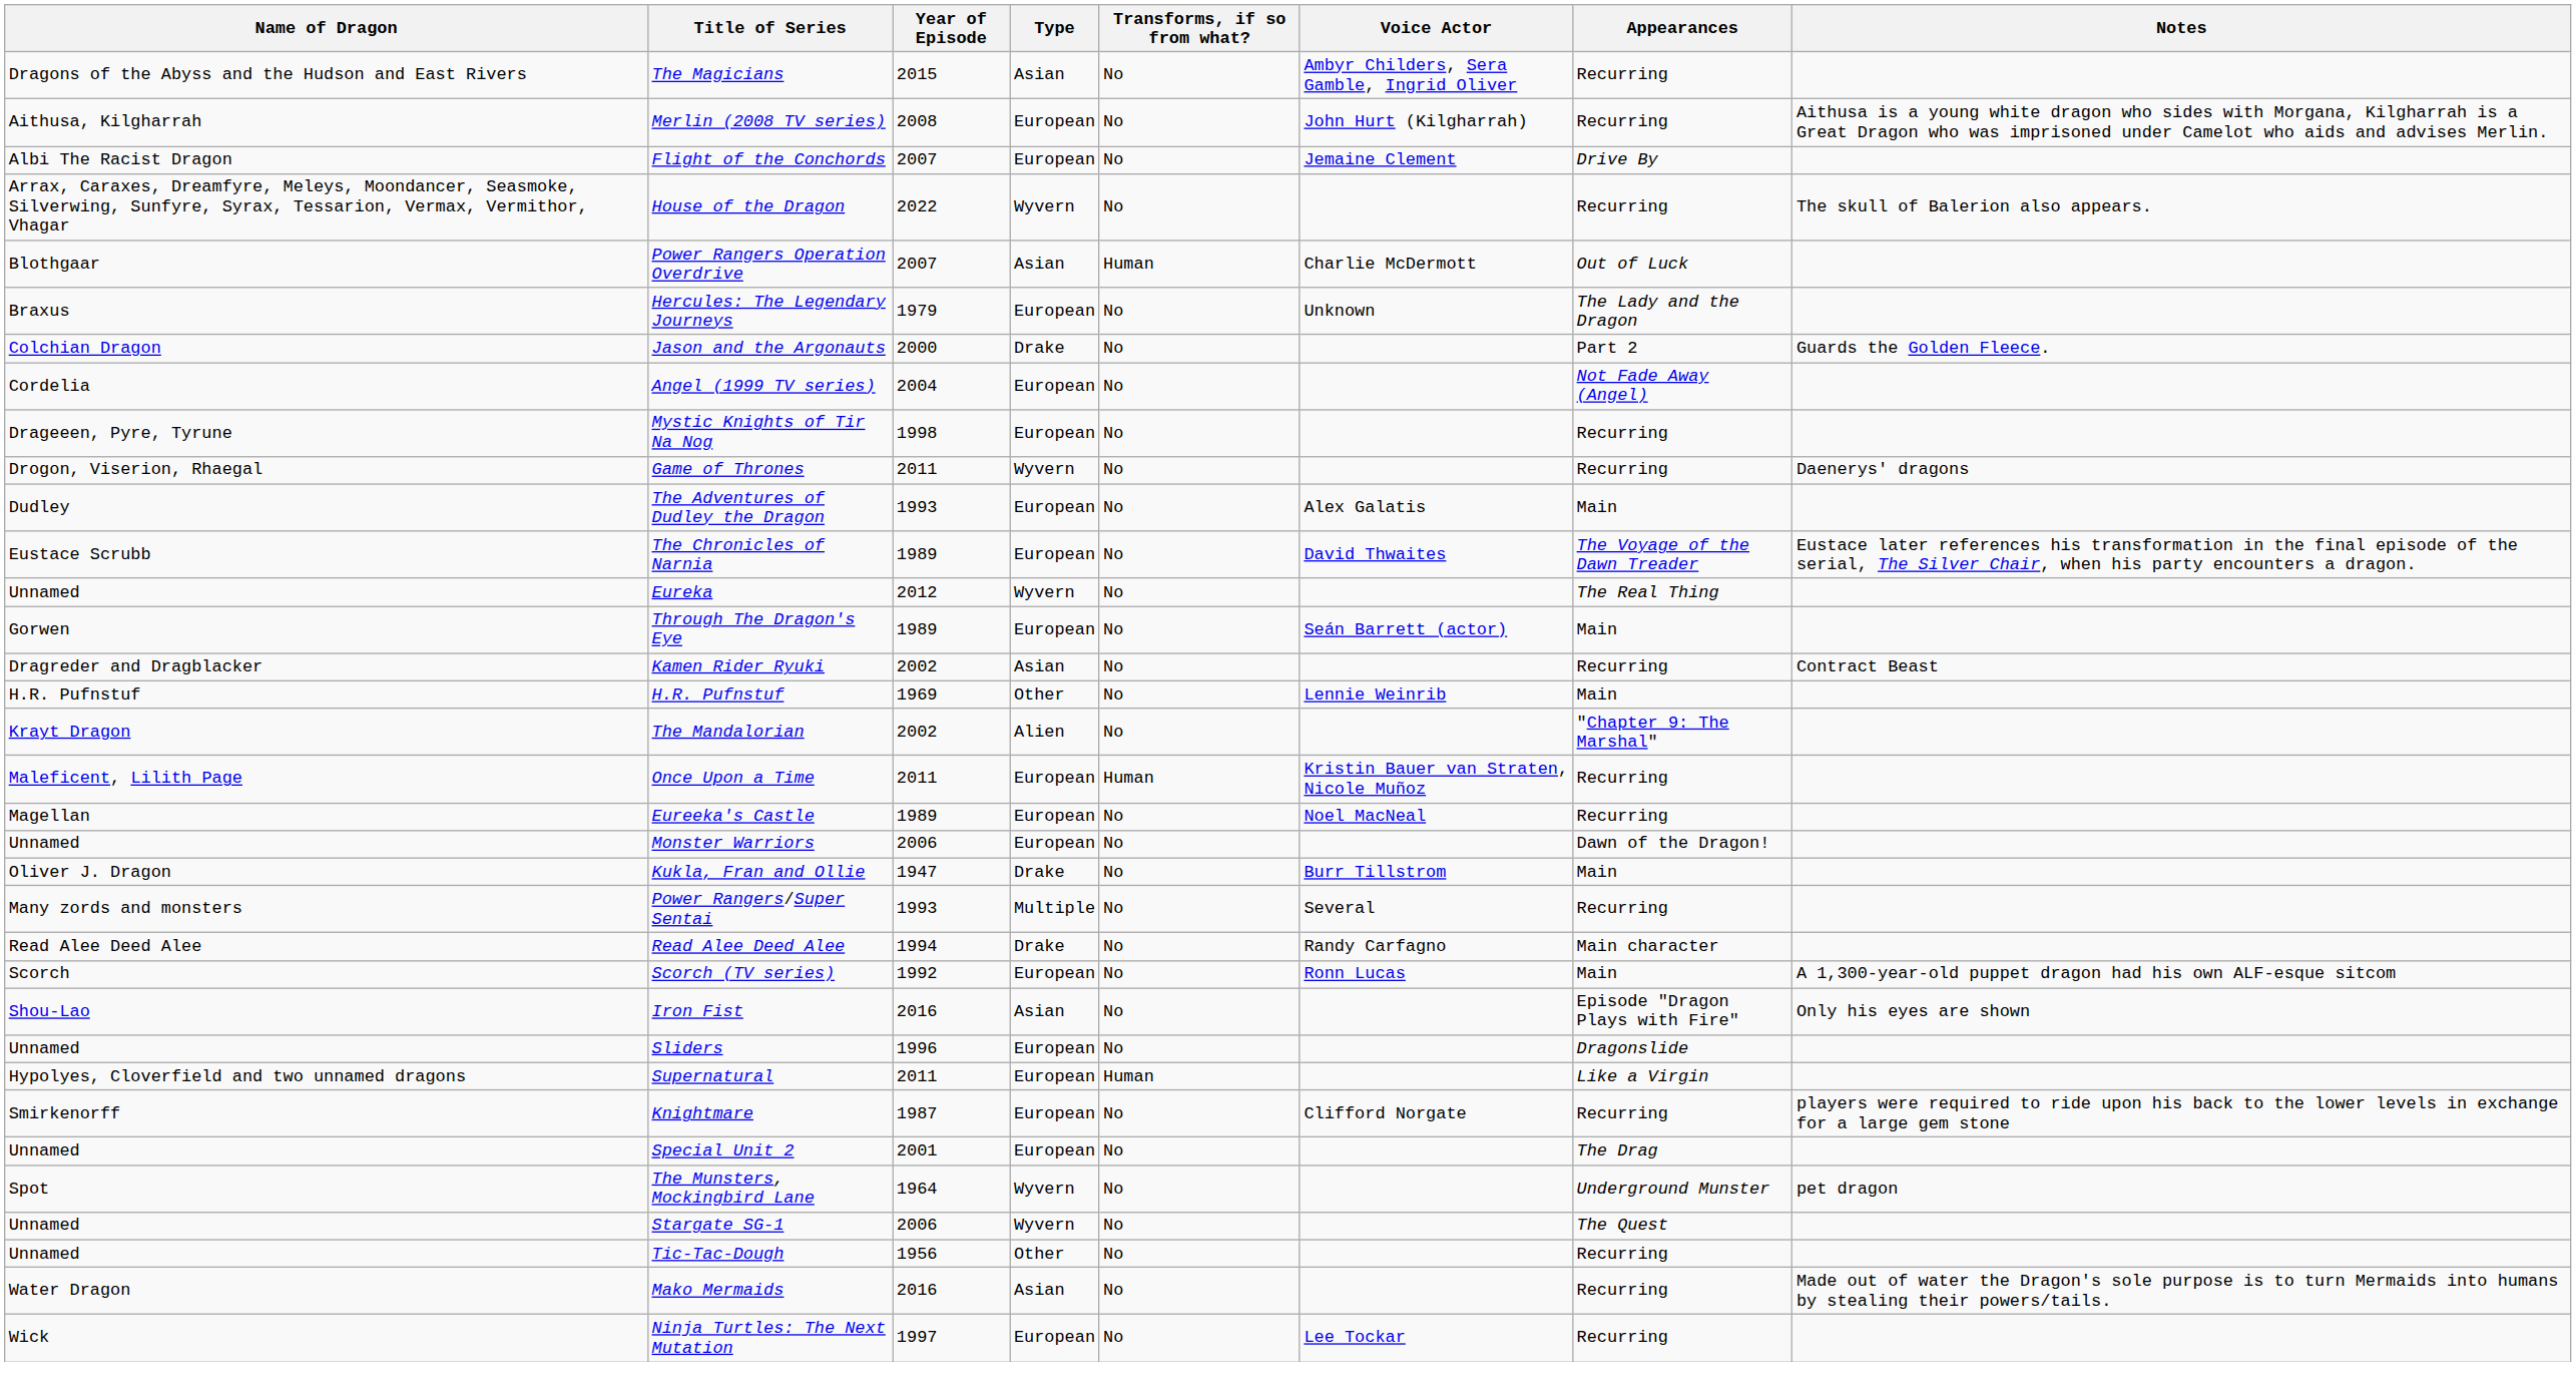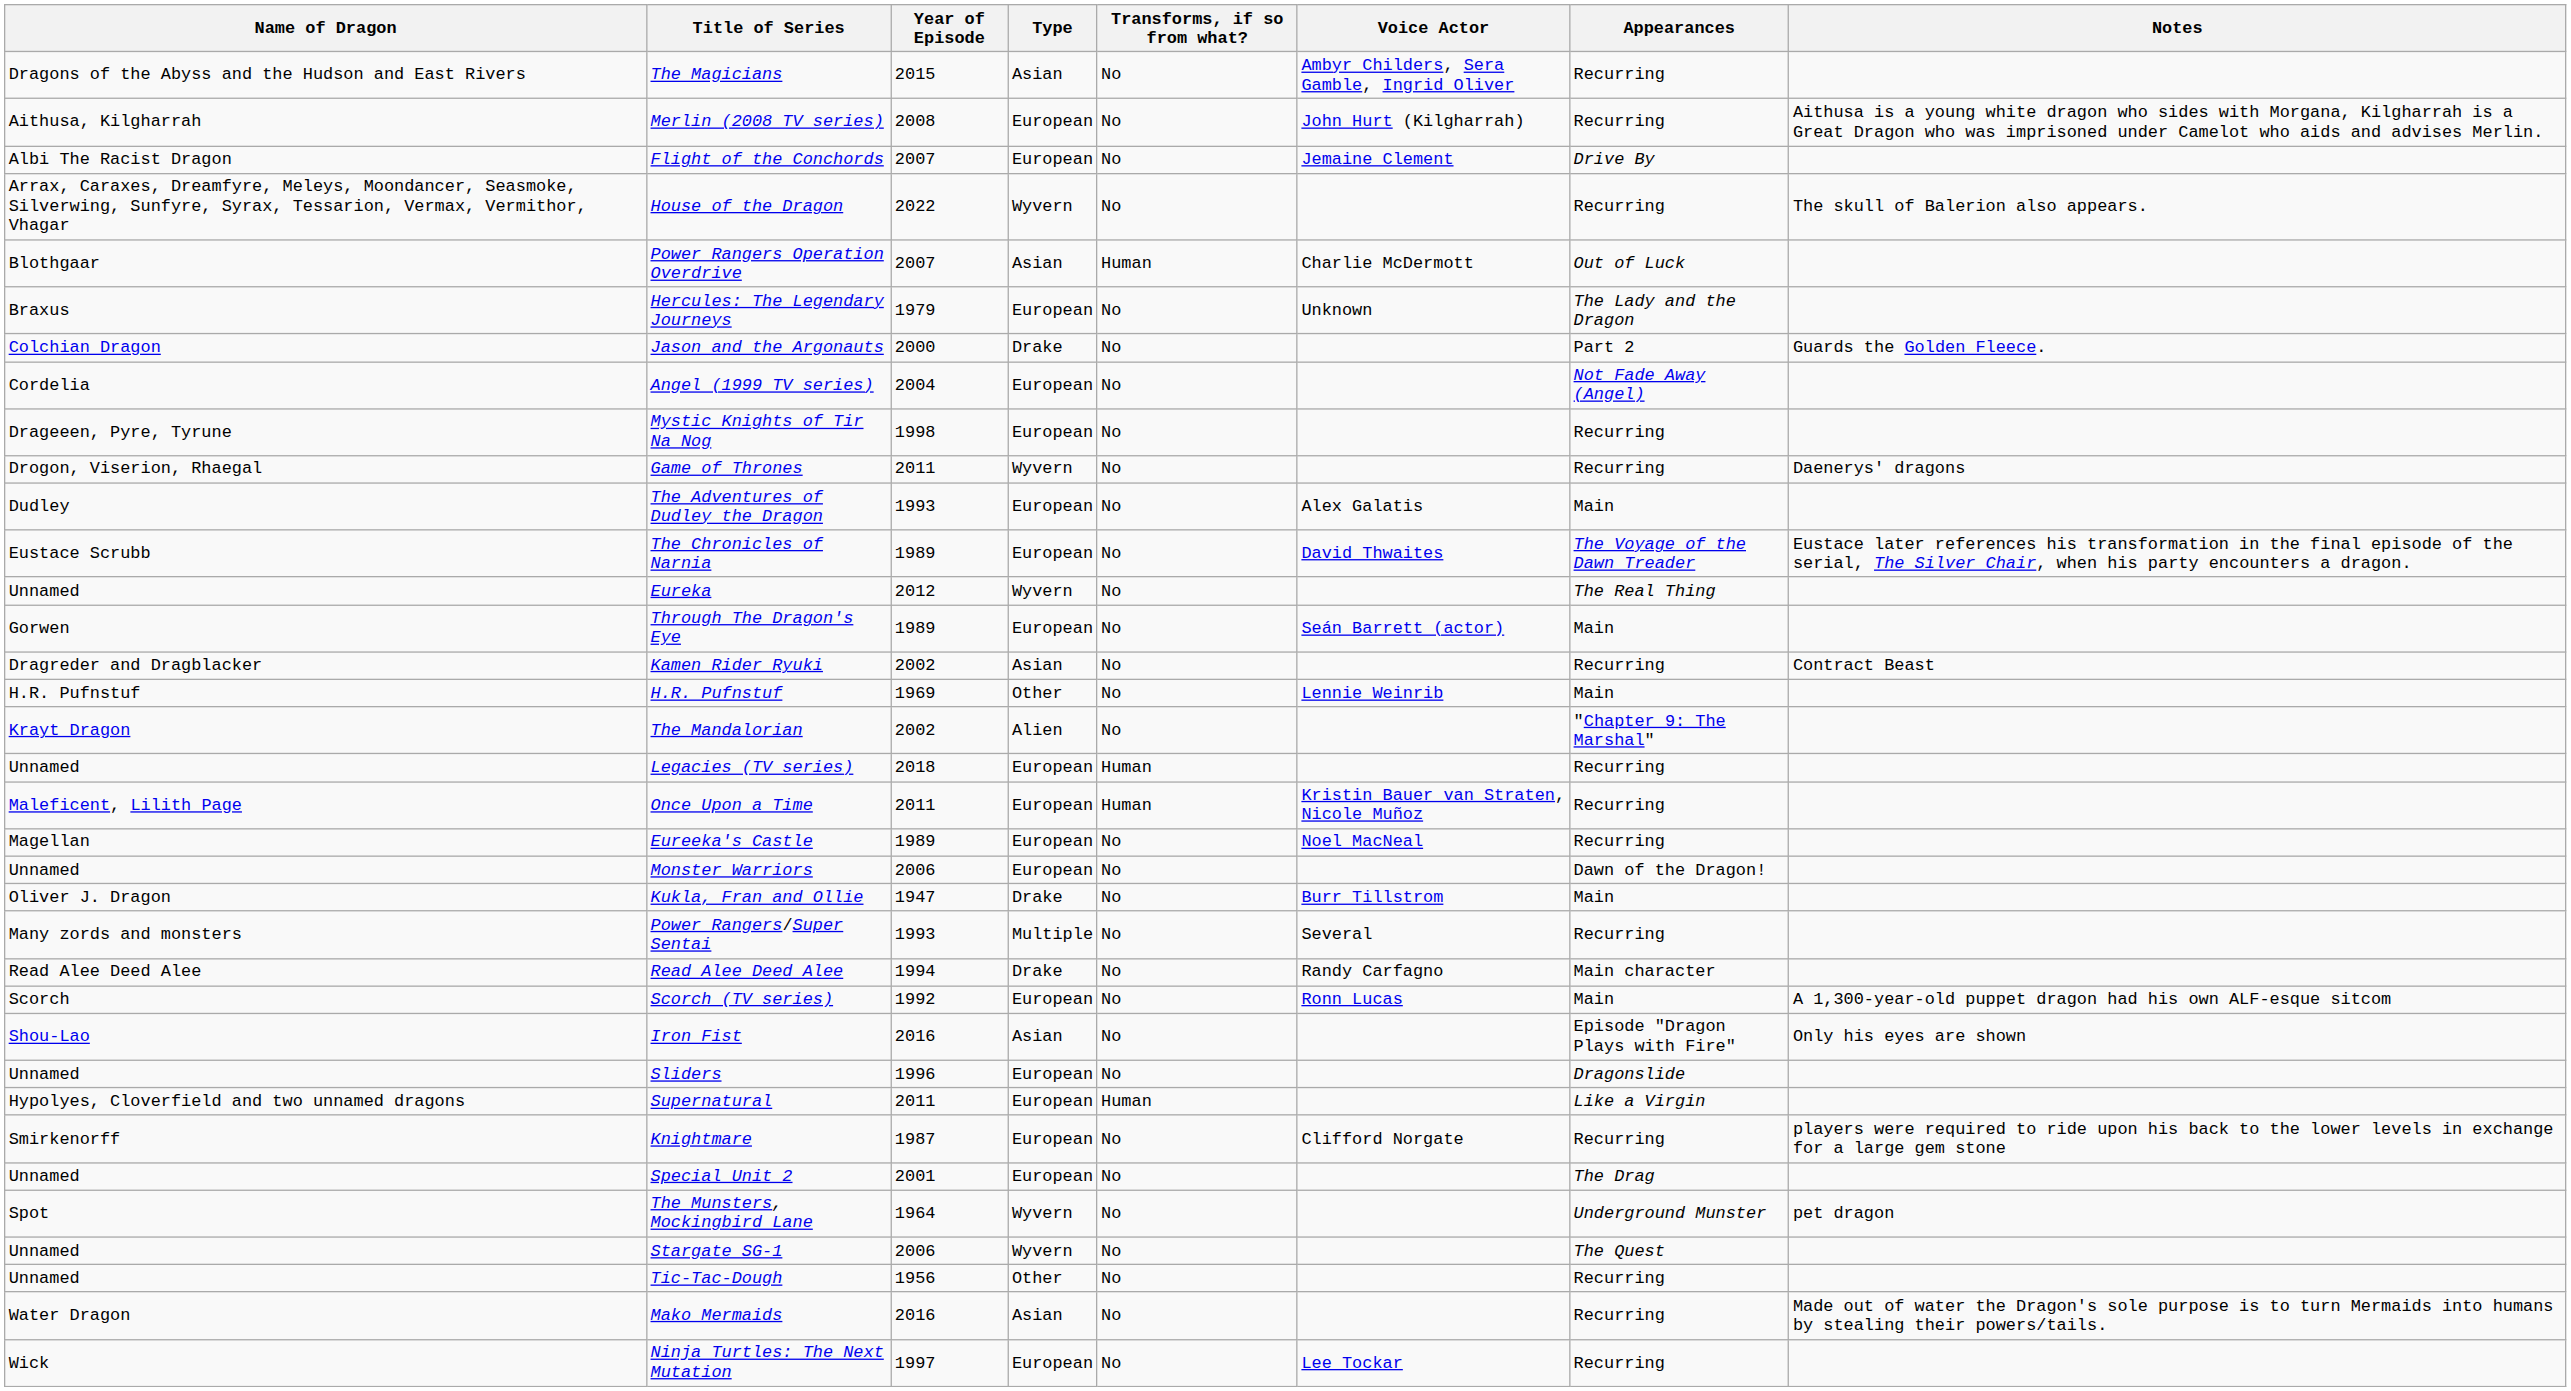 <table class="wikitable sortable">
 <tr>
 <th bgcolor="#99ccff"><strong>Name of Dragon</strong></th>
 <th bgcolor="#99ccff"><strong>Title of Series</strong></th>
 <th bgcolor="#99ccff"><strong>Year of Episode</strong></th>
 <th bgcolor="#99ccff"><strong>Type</strong></th>
 <th bgcolor="#99ccff"><strong>Transforms, if so from what?</strong></th>
 <th bgcolor="#99ccff"><strong>Voice Actor</strong></th>
 <th bgcolor="#99ccff"><strong>Appearances</strong></th>
 <th bgcolor="#99ccff"><strong>Notes</strong></th>
 </tr>
 <tr>
 <td>Dragons of the Abyss and the Hudson and East Rivers</td>
 <td><em><a href='#'>The Magicians</a></em></td>
 <td>2015</td>
 <td>Asian</td>
 <td>No</td>
 <td><a href='#'>Ambyr Childers</a>, <a href='#'>Sera Gamble</a>, <a href='#'>Ingrid Oliver</a></td>
 <td>Recurring</td>
 <td></td>
 </tr>
 <tr>
 <td>Aithusa, Kilgharrah</td>
 <td><em><a href='#'>Merlin (2008 TV series)</a></em></td>
 <td>2008</td>
 <td>European</td>
 <td>No</td>
 <td><a href='#'>John Hurt</a> (Kilgharrah)</td>
 <td>Recurring</td>
 <td>Aithusa is a young white dragon who sides with Morgana, Kilgharrah is a Great Dragon who was imprisoned under Camelot who aids and advises Merlin.</td>
 </tr>
 <tr>
 <td>Albi The Racist Dragon</td>
 <td><em><a href='#'>Flight of the Conchords</a></em></td>
 <td>2007</td>
 <td>European</td>
 <td>No</td>
 <td><a href='#'>Jemaine Clement</a></td>
 <td><em>Drive By</em></td>
 <td></td>
 </tr>
 <tr>
 <td>Arrax, Caraxes, Dreamfyre, Meleys, Moondancer, Seasmoke, Silverwing, Sunfyre, Syrax, Tessarion, Vermax, Vermithor, Vhagar</td>
 <td><em><a href='#'>House of the Dragon</a></em></td>
 <td>2022</td>
 <td>Wyvern</td>
 <td>No</td>
 <td></td>
 <td>Recurring</td>
 <td>The skull of Balerion also appears.</td>
 </tr>
 <tr>
 <td>Blothgaar</td>
 <td><em><a href='#'>Power Rangers Operation Overdrive</a></em></td>
 <td>2007</td>
 <td>Asian</td>
 <td>Human</td>
 <td>Charlie McDermott</td>
 <td><em>Out of Luck</em></td>
 <td></td>
 </tr>
 <tr>
 <td>Braxus</td>
 <td><em><a href='#'>Hercules: The Legendary Journeys</a></em></td>
 <td>1979</td>
 <td>European</td>
 <td>No</td>
 <td>Unknown</td>
 <td><em>The Lady and the Dragon</em></td>
 <td></td>
 </tr>
 <tr>
 <td><a href='#'>Colchian Dragon</a></td>
 <td><em><a href='#'>Jason and the Argonauts</a></em></td>
 <td>2000</td>
 <td>Drake</td>
 <td>No</td>
 <td></td>
 <td>Part 2</td>
 <td>Guards the <a href='#'>Golden Fleece</a>.</td>
 </tr>
 <tr>
 <td>Cordelia</td>
 <td><em><a href='#'>Angel (1999 TV series)</a></em></td>
 <td>2004</td>
 <td>European</td>
 <td>No</td>
 <td></td>
 <td><em><a href='#'>Not Fade Away (Angel)</a></em></td>
 <td></td>
 </tr>
 <tr>
 <td>Drageeen, Pyre, Tyrune</td>
 <td><em><a href='#'>Mystic Knights of Tir Na Nog</a></em></td>
 <td>1998</td>
 <td>European</td>
 <td>No</td>
 <td></td>
 <td>Recurring</td>
 <td></td>
 </tr>
 <tr>
 <td>Drogon, Viserion, Rhaegal</td>
 <td><em><a href='#'>Game of Thrones</a></em></td>
 <td>2011</td>
 <td>Wyvern</td>
 <td>No</td>
 <td></td>
 <td>Recurring</td>
 <td>Daenerys' dragons</td>
 </tr>
 <tr>
 <td>Dudley</td>
 <td><em><a href='#'>The Adventures of Dudley the Dragon</a></em></td>
 <td>1993</td>
 <td>European</td>
 <td>No</td>
 <td>Alex Galatis</td>
 <td>Main</td>
 <td></td>
 </tr>
 <tr>
 <td>Eustace Scrubb</td>
 <td><em><a href='#'>The Chronicles of Narnia</a></em></td>
 <td>1989</td>
 <td>European</td>
 <td>No</td>
 <td><a href='#'>David Thwaites</a></td>
 <td><em><a href='#'>The Voyage of the Dawn Treader</a></em></td>
 <td>Eustace later references his transformation in the final episode of the serial, <em><a href='#'>The Silver Chair</a></em>, when his party encounters a dragon.</td>
 </tr>
 <tr>
 <td>Unnamed</td>
 <td><em><a href='#'>Eureka</a></em></td>
 <td>2012</td>
 <td>Wyvern</td>
 <td>No</td>
 <td></td>
 <td><em>The Real Thing</em></td>
 <td></td>
 </tr>
 <tr>
 <td>Gorwen</td>
 <td><em><a href='#'>Through The Dragon's Eye</a></em></td>
 <td>1989</td>
 <td>European</td>
 <td>No</td>
 <td><a href='#'>Seán Barrett (actor)</a></td>
 <td>Main</td>
 <td></td>
 </tr>
 <tr>
 <td>Dragreder and Dragblacker</td>
 <td><em><a href='#'>Kamen Rider Ryuki</a></em></td>
 <td>2002</td>
 <td>Asian</td>
 <td>No</td>
 <td></td>
 <td>Recurring</td>
 <td>Contract Beast</td>
 </tr>
 <tr>
 <td>H.R. Pufnstuf</td>
 <td><em><a href='#'>H.R. Pufnstuf</a></em></td>
 <td>1969</td>
 <td>Other</td>
 <td>No</td>
 <td><a href='#'>Lennie Weinrib</a></td>
 <td>Main</td>
 <td></td>
 </tr>
 <tr>
 <td><a href='#'>Krayt Dragon</a></td>
 <td><em><a href='#'>The Mandalorian</a></em></td>
 <td>2002</td>
 <td>Alien</td>
 <td>No</td>
 <td></td>
 <td>"<a href='#'>Chapter 9: The Marshal</a>"</td>
 <td></td>
 </tr>
 <tr>
+<td>Unnamed</td>
+<td><em><a href='#'>Legacies (TV series)</a></em></td>
+<td>2018</td>
+<td>European</td>
+<td>Human</td>
+<td></td>
+<td>Recurring</td>
+<td></td>
+</tr>
+<tr>
 <td><a href='#'>Maleficent</a>, <a href='#'>Lilith Page</a></td>
 <td><em><a href='#'>Once Upon a Time</a></em></td>
 <td>2011</td>
 <td>European</td>
 <td>Human</td>
 <td><a href='#'>Kristin Bauer van Straten</a>, <a href='#'>Nicole Muñoz</a></td>
 <td>Recurring</td>
 <td></td>
 </tr>
 <tr>
 <td>Magellan</td>
 <td><em><a href='#'>Eureeka's Castle</a></em></td>
 <td>1989</td>
 <td>European</td>
 <td>No</td>
 <td><a href='#'>Noel MacNeal</a></td>
 <td>Recurring</td>
 <td></td>
 </tr>
 <tr>
 <td>Unnamed</td>
 <td><em><a href='#'>Monster Warriors</a></em></td>
 <td>2006</td>
 <td>European</td>
 <td>No</td>
 <td></td>
 <td>Dawn of the Dragon!</td>
 <td></td>
 </tr>
 <tr>
 <td>Oliver J. Dragon</td>
 <td><em><a href='#'>Kukla, Fran and Ollie</a></em></td>
 <td>1947</td>
 <td>Drake</td>
 <td>No</td>
 <td><a href='#'>Burr Tillstrom</a></td>
 <td>Main</td>
 <td></td>
 </tr>
 <tr>
 <td>Many zords and monsters</td>
 <td><em><a href='#'>Power Rangers</a></em>/<em><a href='#'>Super Sentai</a></em></td>
 <td>1993</td>
 <td>Multiple</td>
 <td>No</td>
 <td>Several</td>
 <td>Recurring</td>
 <td></td>
 </tr>
 <tr>
 <td>Read Alee Deed Alee</td>
 <td><em><a href='#'>Read Alee Deed Alee</a></em></td>
 <td>1994</td>
 <td>Drake</td>
 <td>No</td>
 <td>Randy Carfagno</td>
 <td>Main character</td>
 <td></td>
 </tr>
 <tr>
 <td>Scorch</td>
 <td><em><a href='#'>Scorch (TV series)</a></em></td>
 <td>1992</td>
 <td>European</td>
 <td>No</td>
 <td><a href='#'>Ronn Lucas</a></td>
 <td>Main</td>
 <td>A 1,300-year-old puppet dragon had his own ALF-esque sitcom</td>
 </tr>
 <tr>
 <td><a href='#'>Shou-Lao</a></td>
 <td><em><a href='#'>Iron Fist</a></em></td>
 <td>2016</td>
 <td>Asian</td>
 <td>No</td>
 <td></td>
 <td>Episode "Dragon Plays with Fire"</td>
 <td>Only his eyes are shown</td>
 </tr>
 <tr>
 <td>Unnamed</td>
 <td><em><a href='#'>Sliders</a></em></td>
 <td>1996</td>
 <td>European</td>
 <td>No</td>
 <td></td>
 <td><em>Dragonslide</em></td>
 <td></td>
 </tr>
 <tr>
 <td>Hypolyes, Cloverfield and two unnamed dragons</td>
 <td><em><a href='#'>Supernatural</a></em></td>
 <td>2011</td>
 <td>European</td>
 <td>Human</td>
 <td></td>
 <td><em>Like a Virgin</em></td>
 <td></td>
 </tr>
 <tr>
 <td>Smirkenorff</td>
 <td><em><a href='#'>Knightmare</a></em></td>
 <td>1987</td>
 <td>European</td>
 <td>No</td>
 <td>Clifford Norgate</td>
 <td>Recurring</td>
 <td>players were required to ride upon his back to the lower levels in exchange for a large gem stone</td>
 </tr>
 <tr>
 <td>Unnamed</td>
 <td><em><a href='#'>Special Unit 2</a></em></td>
 <td>2001</td>
 <td>European</td>
 <td>No</td>
 <td></td>
 <td><em>The Drag</em></td>
 <td></td>
 </tr>
 <tr>
 <td>Spot</td>
 <td><em><a href='#'>The Munsters</a>, <a href='#'>Mockingbird Lane</a></em></td>
 <td>1964</td>
 <td>Wyvern</td>
 <td>No</td>
 <td></td>
 <td><em>Underground Munster</em></td>
 <td>pet dragon</td>
 </tr>
 <tr>
 <td>Unnamed</td>
 <td><em><a href='#'>Stargate SG-1</a></em></td>
 <td>2006</td>
 <td>Wyvern</td>
 <td>No</td>
 <td></td>
 <td><em>The Quest</em></td>
 <td></td>
 </tr>
 <tr>
 <td>Unnamed</td>
 <td><em><a href='#'>Tic-Tac-Dough</a></em></td>
 <td>1956</td>
 <td>Other</td>
 <td>No</td>
 <td></td>
 <td>Recurring</td>
 <td></td>
 </tr>
 <tr>
 <td>Water Dragon</td>
 <td><em><a href='#'>Mako Mermaids</a></em></td>
 <td>2016</td>
 <td>Asian</td>
 <td>No</td>
 <td></td>
 <td>Recurring</td>
 <td>Made out of water the Dragon's sole purpose is to turn Mermaids into humans by stealing their powers/tails.</td>
 </tr>
 <tr>
 <td>Wick</td>
 <td><em><a href='#'>Ninja Turtles: The Next Mutation</a></em></td>
 <td>1997</td>
 <td>European</td>
 <td>No</td>
 <td><a href='#'>Lee Tockar</a></td>
 <td>Recurring</td>
 <td></td>
 </tr>
 </table>
